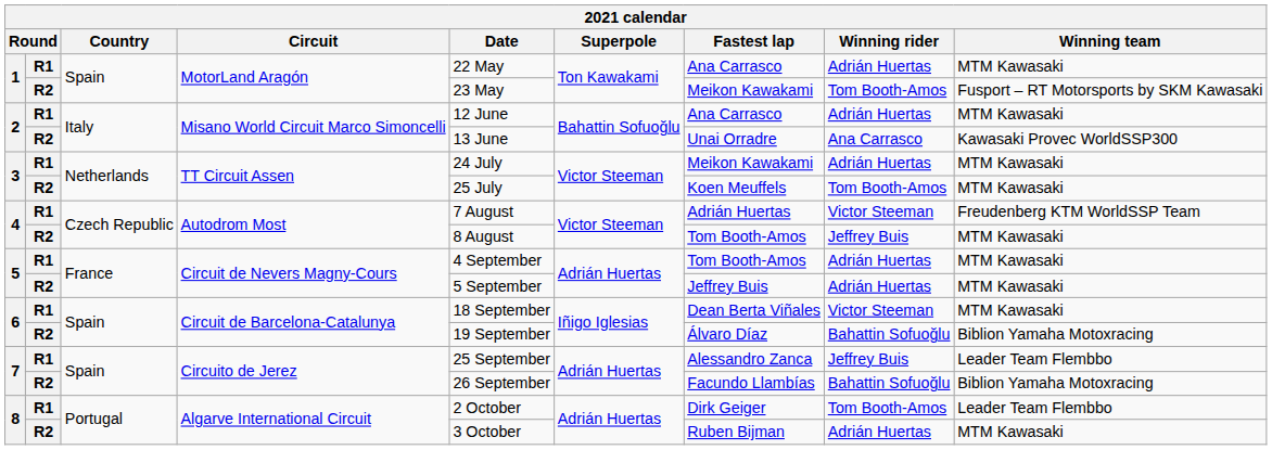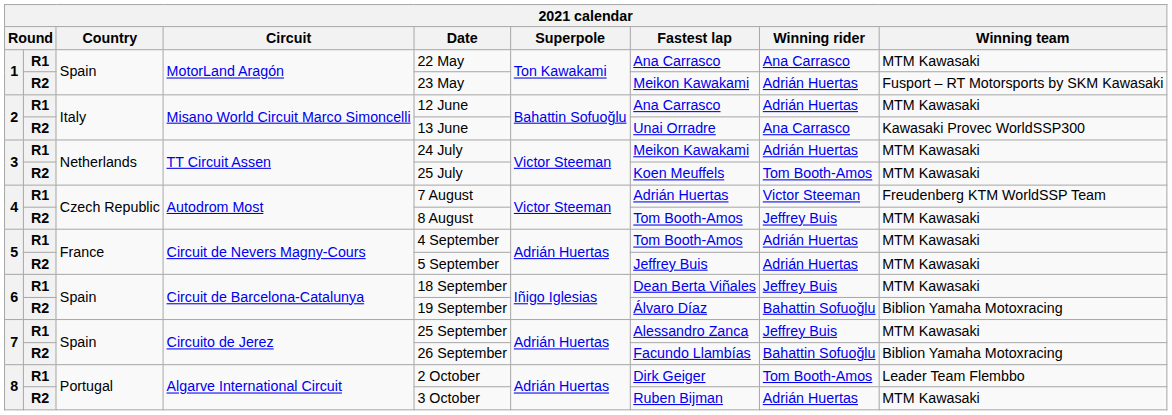 <table class="wikitable" style="font-size:85%;">
 <tr>
 <th colspan=9>2021 calendar</th>
 </tr>
 <tr>
 <th colspan=2>Round</th>
 <th>Country</th>
 <th>Circuit</th>
 <th>Date</th>
 <th>Superpole</th>
 <th>Fastest lap</th>
 <th>Winning rider</th>
 <th>Winning team</th>
 </tr>
 <tr>
 <th rowspan=2>1</th>
 <th>R1</th>
 <td rowspan=2> Spain</td>
 <td rowspan=2><a href='#'>MotorLand Aragón</a></td>
 <td>22 May</td>
 <td rowspan=2> <a href='#'>Ton Kawakami</a></td>
 <td> <a href='#'>Ana Carrasco</a></td>
-<td> <a href='#'>Adrián Huertas</a></td>
+<td> <a href='#'>Ana Carrasco</a></td>
 <td>MTM Kawasaki</td>
 </tr>
 <tr>
 <th>R2</th>
 <td>23 May</td>
 <td> <a href='#'>Meikon Kawakami</a></td>
-<td> <a href='#'>Tom Booth-Amos</a></td>
+<td> <a href='#'>Adrián Huertas</a></td>
 <td>Fusport – RT Motorsports by SKM Kawasaki</td>
 </tr>
 <tr>
 <th rowspan=2>2</th>
 <th>R1</th>
 <td rowspan=2> Italy</td>
 <td nowrap rowspan=2><a href='#'>Misano World Circuit Marco Simoncelli</a></td>
 <td>12 June</td>
 <td nowrap rowspan=2> <a href='#'>Bahattin Sofuoğlu</a></td>
 <td> <a href='#'>Ana Carrasco</a></td>
 <td> <a href='#'>Adrián Huertas</a></td>
 <td>MTM Kawasaki</td>
 </tr>
 <tr>
 <th>R2</th>
 <td>13 June</td>
 <td> <a href='#'>Unai Orradre</a></td>
 <td> <a href='#'>Ana Carrasco</a></td>
 <td>Kawasaki Provec WorldSSP300</td>
 </tr>
 <tr>
 <th rowspan=2>3</th>
 <th>R1</th>
 <td rowspan=2> Netherlands</td>
 <td rowspan=2><a href='#'>TT Circuit Assen</a></td>
 <td>24 July</td>
 <td rowspan=2> <a href='#'>Victor Steeman</a></td>
 <td> <a href='#'>Meikon Kawakami</a></td>
 <td> <a href='#'>Adrián Huertas</a></td>
 <td>MTM Kawasaki</td>
 </tr>
 <tr>
 <th>R2</th>
 <td>25 July</td>
 <td> <a href='#'>Koen Meuffels</a></td>
 <td nowrap> <a href='#'>Tom Booth-Amos</a></td>
 <td>MTM Kawasaki</td>
 </tr>
 <tr>
 <th rowspan=2>4</th>
 <th>R1</th>
 <td nowrap rowspan=2> Czech Republic</td>
 <td rowspan=2><a href='#'>Autodrom Most</a></td>
 <td>7 August</td>
 <td rowspan=2> <a href='#'>Victor Steeman</a></td>
 <td> <a href='#'>Adrián Huertas</a></td>
 <td> <a href='#'>Victor Steeman</a></td>
 <td>Freudenberg KTM WorldSSP Team</td>
 </tr>
 <tr>
 <th>R2</th>
 <td>8 August</td>
 <td> <a href='#'>Tom Booth-Amos</a></td>
 <td> <a href='#'>Jeffrey Buis</a></td>
 <td>MTM Kawasaki</td>
 </tr>
 <tr>
 <th rowspan=2>5</th>
 <th>R1</th>
 <td rowspan=2> France</td>
 <td rowspan=2><a href='#'>Circuit de Nevers Magny-Cours</a></td>
 <td>4 September</td>
 <td rowspan=2> <a href='#'>Adrián Huertas</a></td>
 <td nowrap> <a href='#'>Tom Booth-Amos</a></td>
 <td> <a href='#'>Adrián Huertas</a></td>
 <td>MTM Kawasaki</td>
 </tr>
 <tr>
 <th>R2</th>
 <td>5 September</td>
 <td> <a href='#'>Jeffrey Buis</a></td>
 <td> <a href='#'>Adrián Huertas</a></td>
 <td>MTM Kawasaki</td>
 </tr>
 <tr>
 <th rowspan=2>6</th>
 <th>R1</th>
 <td rowspan=2> Spain</td>
 <td rowspan=2><a href='#'>Circuit de Barcelona-Catalunya</a></td>
 <td nowrap>18 September</td>
 <td rowspan=2> <a href='#'>Iñigo Iglesias</a></td>
 <td nowrap> <a href='#'>Dean Berta Viñales</a></td>
-<td> <a href='#'>Victor Steeman</a></td>
+<td> <a href='#'>Jeffrey Buis</a></td>
 <td>MTM Kawasaki</td>
 </tr>
 <tr>
 <th>R2</th>
 <td>19 September</td>
 <td> <a href='#'>Álvaro Díaz</a></td>
 <td nowrap> <a href='#'>Bahattin Sofuoğlu</a></td>
 <td>Biblion Yamaha Motoxracing</td>
 </tr>
 <tr>
 <th rowspan=2>7</th>
 <th>R1</th>
 <td rowspan=2> Spain</td>
 <td rowspan=2><a href='#'>Circuito de Jerez</a></td>
 <td>25 September</td>
 <td rowspan=2> <a href='#'>Adrián Huertas</a></td>
 <td> <a href='#'>Alessandro Zanca</a></td>
 <td> <a href='#'>Jeffrey Buis</a></td>
-<td>Leader Team Flembbo</td>
+<td>MTM Kawasaki</td>
 </tr>
 <tr>
 <th>R2</th>
 <td>26 September</td>
 <td> <a href='#'>Facundo Llambías</a></td>
 <td> <a href='#'>Bahattin Sofuoğlu</a></td>
 <td>Biblion Yamaha Motoxracing</td>
 </tr>
 <tr>
 <th rowspan=2>8</th>
 <th>R1</th>
 <td rowspan=2> Portugal</td>
 <td rowspan=2><a href='#'>Algarve International Circuit</a></td>
 <td>2 October</td>
 <td rowspan=2> <a href='#'>Adrián Huertas</a></td>
 <td> <a href='#'>Dirk Geiger</a></td>
 <td> <a href='#'>Tom Booth-Amos</a></td>
 <td>Leader Team Flembbo</td>
 </tr>
 <tr>
 <th>R2</th>
 <td>3 October</td>
 <td> <a href='#'>Ruben Bijman</a></td>
 <td> <a href='#'>Adrián Huertas</a></td>
 <td>MTM Kawasaki</td>
 </tr>
 </table>
